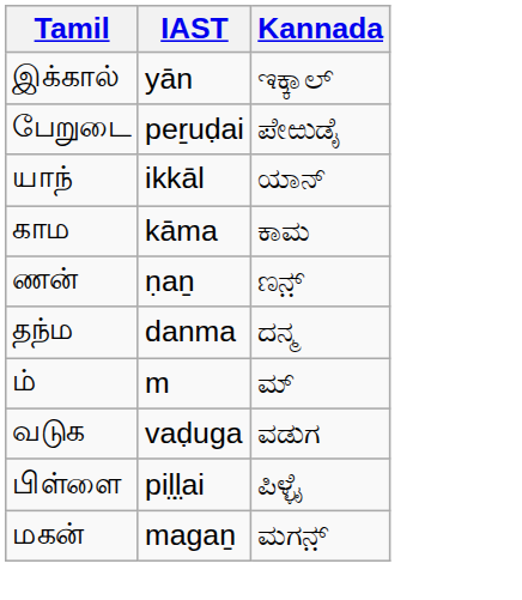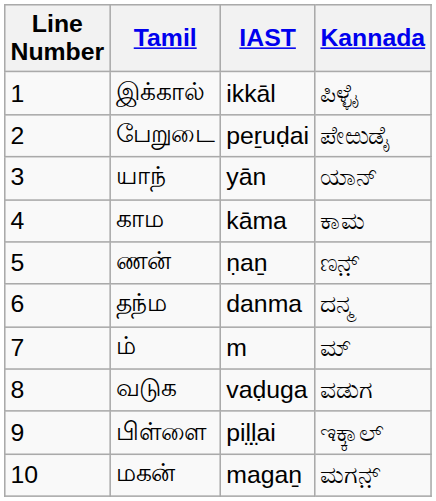 <table class="wikitable">
 <tr>
+<th>Line<br>Number</th>
 <th><a href='#'>Tamil</a></th>
 <th><strong><a href='#'>IAST</a></strong></th>
 <th><a href='#'>Kannada</a></th>
 </tr>
 <tr>
+<td>1</td>
 <td>இக்கால்</td>
-<td>yān</td>
-<td>ಇಕ್ಕಾಲ್</td>
+<td>ikkāl</td>
+<td>ಪಿಳ್ಳೈ</td>
 </tr>
 <tr>
+<td>2</td>
 <td>பேறுடை</td>
 <td>peṟuḍai</td>
 <td>ಪೇಱುಡೈ</td>
 </tr>
 <tr>
+<td>3</td>
 <td>யாந்</td>
-<td>ikkāl</td>
+<td>yān</td>
 <td>ಯಾನ್</td>
 </tr>
 <tr>
+<td>4</td>
 <td>காம</td>
 <td>kāma</td>
 <td>ಕಾಮ</td>
 </tr>
 <tr>
+<td>5</td>
 <td>ணன்</td>
 <td>ṇaṉ</td>
 <td>ಣನ಼್</td>
 </tr>
 <tr>
+<td>6</td>
 <td>தந்ம</td>
 <td>danma</td>
 <td>ದನ್ಮ</td>
 </tr>
 <tr>
+<td>7</td>
 <td>ம்</td>
 <td>m</td>
 <td>ಮ್</td>
 </tr>
 <tr>
+<td>8</td>
 <td>வடுக</td>
 <td>vaḍuga</td>
 <td>ವಡುಗ</td>
 </tr>
 <tr>
+<td>9</td>
 <td>பிள்ளை</td>
 <td>pil̤l̤ai</td>
-<td>ಪಿಳ್ಳೈ</td>
+<td>ಇಕ್ಕಾಲ್</td>
 </tr>
 <tr>
+<td>10</td>
 <td>மகன்</td>
 <td>magaṉ</td>
 <td>ಮಗನ಼್</td>
 </tr>
 </table>
